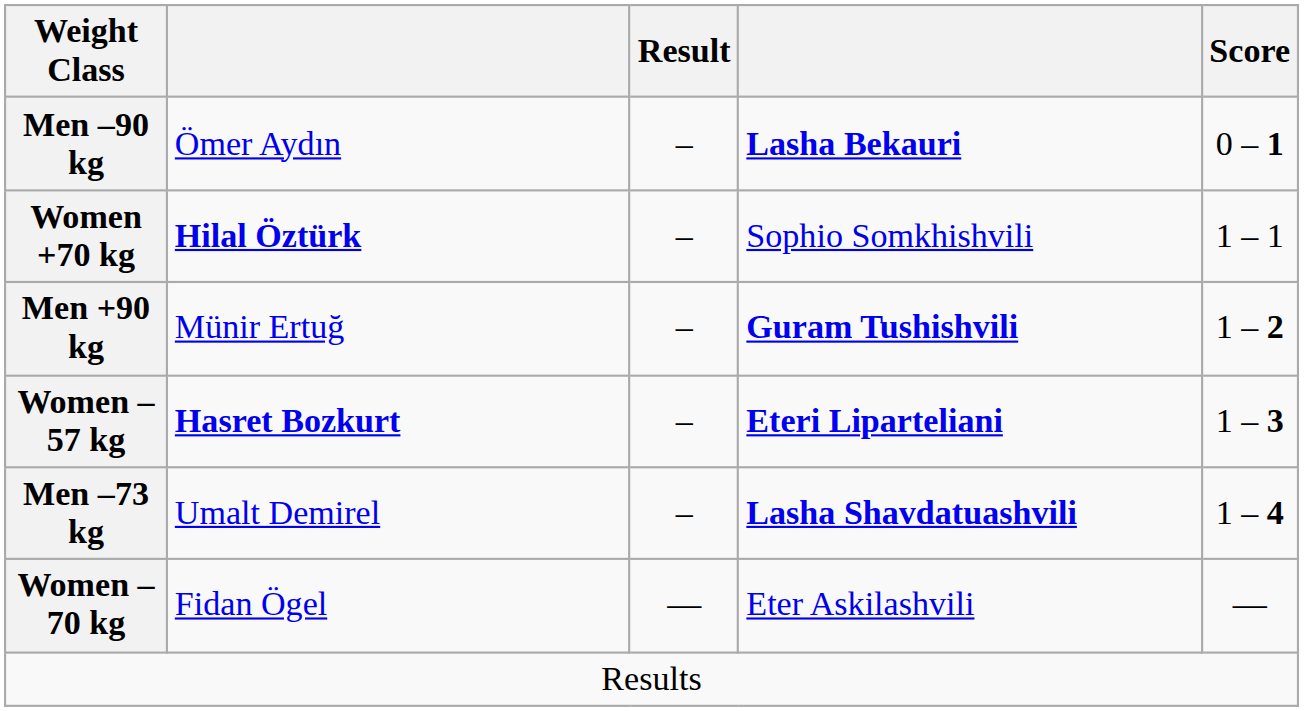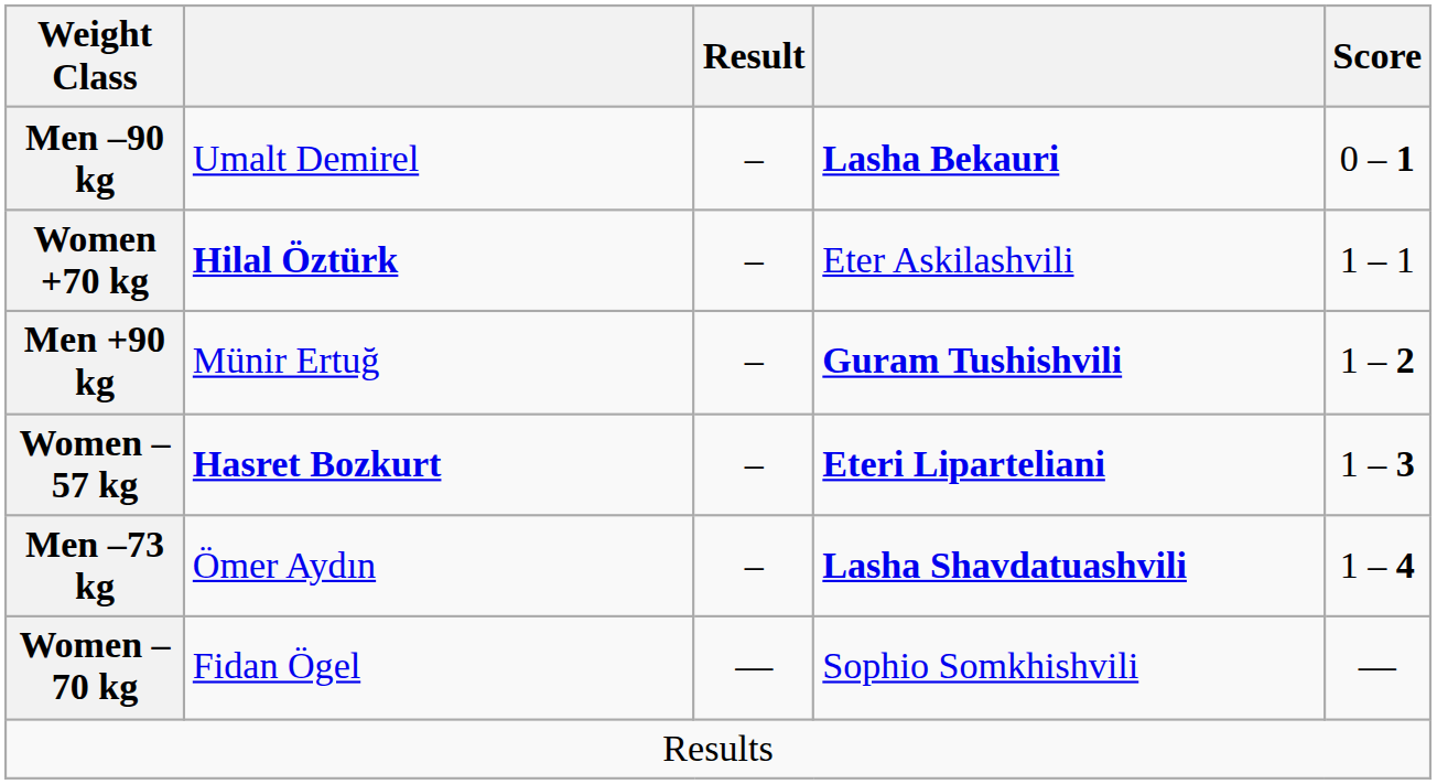 <table class="wikitable">
 <tr>
 <th>Weight Class</th>
 <th style="width:210px;"></th>
 <th>Result</th>
 <th style="width:210px;"></th>
 <th>Score</th>
 </tr>
 <tr>
 <th>Men –90 kg</th>
-<td><a href='#'>Ömer Aydın</a></td>
+<td><a href='#'>Umalt Demirel</a></td>
 <td align=center> – <strong></strong></td>
 <td><strong><a href='#'>Lasha Bekauri</a></strong></td>
 <td align=center>0 – <strong>1</strong></td>
 </tr>
 <tr>
 <th>Women +70 kg</th>
 <td><strong><a href='#'>Hilal Öztürk</a></strong></td>
 <td align=center><strong></strong> – </td>
-<td><a href='#'>Sophio Somkhishvili</a></td>
+<td><a href='#'>Eter Askilashvili</a></td>
 <td align=center>1 – 1</td>
 </tr>
 <tr>
 <th>Men +90 kg</th>
 <td><a href='#'>Münir Ertuğ</a></td>
 <td align=center> – <strong></strong></td>
 <td><strong><a href='#'>Guram Tushishvili</a></strong></td>
 <td align=center>1 – <strong>2</strong></td>
 </tr>
 <tr>
 <th>Women –57 kg</th>
 <td><strong><a href='#'>Hasret Bozkurt</a></strong></td>
 <td align=center> – <strong></strong></td>
 <td><strong><a href='#'>Eteri Liparteliani</a></strong></td>
 <td align=center>1 – <strong>3</strong></td>
 </tr>
 <tr>
 <th>Men –73 kg</th>
-<td><a href='#'>Umalt Demirel</a></td>
+<td><a href='#'>Ömer Aydın</a></td>
 <td align=center> – <strong></strong></td>
 <td><strong><a href='#'>Lasha Shavdatuashvili</a></strong></td>
 <td align=center>1 – <strong>4</strong></td>
 </tr>
 <tr>
 <th>Women –70 kg</th>
 <td><a href='#'>Fidan Ögel</a></td>
 <td align=center>—</td>
-<td><a href='#'>Eter Askilashvili</a></td>
+<td><a href='#'>Sophio Somkhishvili</a></td>
 <td align=center>—</td>
 </tr>
 <tr>
 <td align=center colspan=5>Results</td>
 </tr>
 </table>
